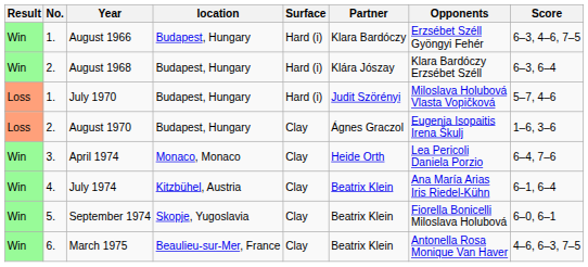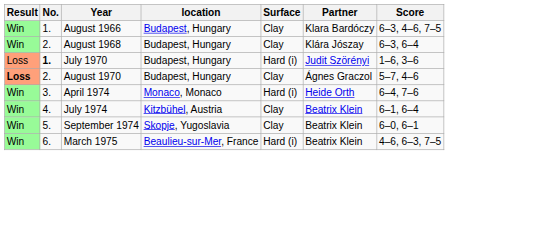 <table class="sortable wikitable" style="font-size:95%">
 <tr>
 <th>Result</th>
 <th>No.</th>
 <th>Year</th>
 <th>location</th>
 <th>Surface</th>
 <th>Partner</th>
-<th>Opponents</th>
 <th>Score</th>
 </tr>
 <tr>
 <td style="background:#98fb98;">Win</td>
 <td>1.</td>
 <td>August 1966</td>
 <td><a href='#'>Budapest</a>, Hungary</td>
-<td>Hard (i)</td>
+<td>Clay</td>
 <td> Klara Bardóczy</td>
-<td> <a href='#'>Erzsébet Széll</a><br> Gyöngyi Fehér</td>
 <td>6–3, 4–6, 7–5</td>
 </tr>
 <tr>
 <td style="background:#98fb98;">Win</td>
 <td>2.</td>
 <td>August 1968</td>
 <td>Budapest, Hungary</td>
-<td>Hard (i)</td>
+<td>Clay</td>
 <td> Klára Jószay</td>
-<td> Klara Bardóczy <br> Erzsébet Széll</td>
 <td>6–3, 6–4</td>
 </tr>
 <tr>
 <td style="background:#ffa07a;">Loss</td>
-<td>1.</td>
+<td><strong>1.</strong></td>
 <td>July 1970</td>
 <td>Budapest, Hungary</td>
 <td>Hard (i)</td>
 <td> <a href='#'>Judit Szörényi</a></td>
-<td> <a href='#'>Miloslava Holubová</a> <br> <a href='#'>Vlasta Vopičková</a></td>
-<td>5–7, 4–6</td>
+<td>1–6, 3–6</td>
 </tr>
 <tr>
-<td style="background:#ffa07a;">Loss</td>
+<td style="background:#ffa07a;"><strong>Loss</strong></td>
 <td>2.</td>
 <td>August 1970</td>
 <td>Budapest, Hungary</td>
 <td>Clay</td>
 <td> Ágnes Graczol</td>
-<td> <a href='#'>Eugenia Isopaitis</a> <br>  <a href='#'>Irena Škulj</a></td>
-<td>1–6, 3–6</td>
+<td>5–7, 4–6</td>
 </tr>
 <tr>
 <td style="background:#98fb98;">Win</td>
 <td>3.</td>
 <td>April 1974</td>
 <td><a href='#'>Monaco</a>, Monaco</td>
-<td>Clay</td>
+<td>Hard (i)</td>
 <td> <a href='#'>Heide Orth</a></td>
-<td> <a href='#'>Lea Pericoli</a><br> <a href='#'>Daniela Porzio</a></td>
 <td>6–4, 7–6</td>
 </tr>
 <tr>
 <td style="background:#98fb98;">Win</td>
 <td>4.</td>
 <td>July 1974</td>
 <td><a href='#'>Kitzbühel</a>, Austria</td>
 <td>Clay</td>
 <td> <a href='#'>Beatrix Klein</a></td>
-<td> <a href='#'>Ana María Arias</a><br> <a href='#'>Iris Riedel-Kühn</a></td>
 <td>6–1, 6–4</td>
 </tr>
 <tr>
 <td style="background:#98fb98;">Win</td>
 <td>5.</td>
 <td>September 1974</td>
 <td><a href='#'>Skopje</a>, Yugoslavia</td>
 <td>Clay</td>
 <td> Beatrix Klein</td>
-<td> <a href='#'>Fiorella Bonicelli</a><br> Miloslava Holubová</td>
 <td>6–0, 6–1</td>
 </tr>
 <tr>
 <td style="background:#98fb98;">Win</td>
 <td>6.</td>
 <td>March 1975</td>
 <td><a href='#'>Beaulieu-sur-Mer</a>, France</td>
-<td>Clay</td>
+<td>Hard (i)</td>
 <td> Beatrix Klein</td>
-<td> <a href='#'>Antonella Rosa</a><br> <a href='#'>Monique Van Haver</a></td>
 <td>4–6, 6–3, 7–5</td>
 </tr>
 </table>
